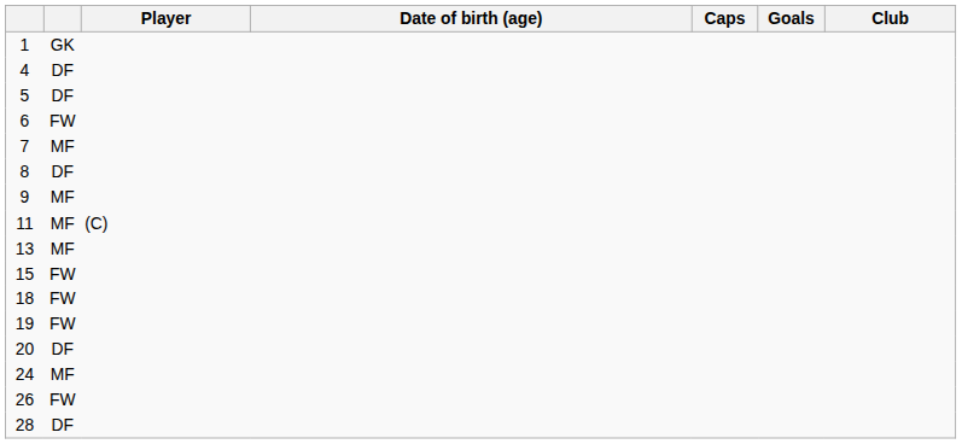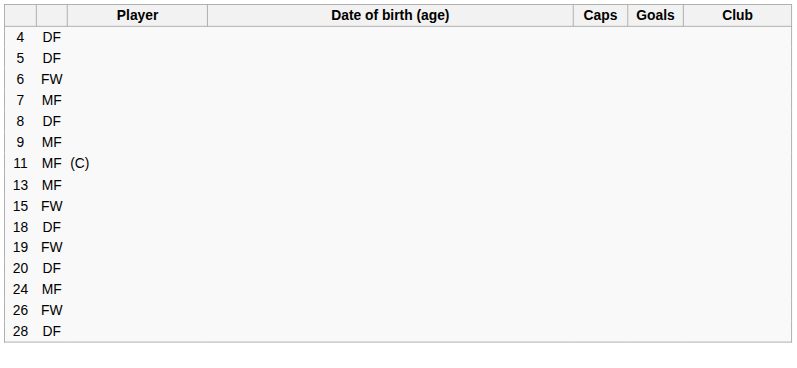 <table class="sortable wikitable" style="font-size:95%; width: 98%">
 <tr>
 <th scope="col" style="width:4%"></th>
 <th scope="col" style="width:4%"></th>
 <th scope="col">Player</th>
 <th scope="col">Date of birth (age)</th>
 <th scope="col" style="width:7%">Caps</th>
 <th scope="col" style="width:7%">Goals</th>
 <th scope="col">Club</th>
-</tr>
-<tr>
-<td style="text-align:center; border:0">1</td>
-<td style="text-align:center; border:0">GK</td>
-<td style="text-align:left; border:0"></td>
-<td style="text-align:left; border:0"></td>
-<td style="text-align:center; border:0"></td>
-<td style="text-align:center; border:0"></td>
-<td style="text-align:left; border:0"></td>
 </tr>
 <tr>
 <td style="text-align:center; border:0">4</td>
 <td style="text-align:center; border:0">DF</td>
 <td style="text-align:left; border:0"></td>
 <td style="text-align:left; border:0"></td>
 <td style="text-align:center; border:0"></td>
 <td style="text-align:center; border:0"></td>
 <td style="text-align:left; border:0"></td>
 </tr>
 <tr>
 <td style="text-align:center; border:0">5</td>
 <td style="text-align:center; border:0">DF</td>
 <td style="text-align:left; border:0"></td>
 <td style="text-align:left; border:0"></td>
 <td style="text-align:center; border:0"></td>
 <td style="text-align:center; border:0"></td>
 <td style="text-align:left; border:0"></td>
 </tr>
 <tr>
 <td style="text-align:center; border:0">6</td>
 <td style="text-align:center; border:0">FW</td>
 <td style="text-align:left; border:0"></td>
 <td style="text-align:left; border:0"></td>
 <td style="text-align:center; border:0"></td>
 <td style="text-align:center; border:0"></td>
 <td style="text-align:left; border:0"></td>
 </tr>
 <tr>
 <td style="text-align:center; border:0">7</td>
 <td style="text-align:center; border:0">MF</td>
 <td style="text-align:left; border:0"></td>
 <td style="text-align:left; border:0"></td>
 <td style="text-align:center; border:0"></td>
 <td style="text-align:center; border:0"></td>
 <td style="text-align:left; border:0"></td>
 </tr>
 <tr>
 <td style="text-align:center; border:0">8</td>
 <td style="text-align:center; border:0">DF</td>
 <td style="text-align:left; border:0"></td>
 <td style="text-align:left; border:0"></td>
 <td style="text-align:center; border:0"></td>
 <td style="text-align:center; border:0"></td>
 <td style="text-align:left; border:0"></td>
 </tr>
 <tr>
 <td style="text-align:center; border:0">9</td>
 <td style="text-align:center; border:0">MF</td>
 <td style="text-align:left; border:0"></td>
 <td style="text-align:left; border:0"></td>
 <td style="text-align:center; border:0"></td>
 <td style="text-align:center; border:0"></td>
 <td style="text-align:left; border:0"></td>
 </tr>
 <tr>
 <td style="text-align:center; border:0">11</td>
 <td style="text-align:center; border:0">MF</td>
 <td style="text-align:left; border:0"> (C)</td>
 <td style="text-align:left; border:0"></td>
 <td style="text-align:center; border:0"></td>
 <td style="text-align:center; border:0"></td>
 <td style="text-align:left; border:0"></td>
 </tr>
 <tr>
 <td style="text-align:center; border:0">13</td>
 <td style="text-align:center; border:0">MF</td>
 <td style="text-align:left; border:0"></td>
 <td style="text-align:left; border:0"></td>
 <td style="text-align:center; border:0"></td>
 <td style="text-align:center; border:0"></td>
 <td style="text-align:left; border:0"></td>
 </tr>
 <tr>
 <td style="text-align:center; border:0">15</td>
 <td style="text-align:center; border:0">FW</td>
 <td style="text-align:left; border:0"></td>
 <td style="text-align:left; border:0"></td>
 <td style="text-align:center; border:0"></td>
 <td style="text-align:center; border:0"></td>
 <td style="text-align:left; border:0"></td>
 </tr>
 <tr>
 <td style="text-align:center; border:0">18</td>
-<td style="text-align:center; border:0">FW</td>
+<td style="text-align:center; border:0">DF</td>
 <td style="text-align:left; border:0"></td>
 <td style="text-align:left; border:0"></td>
 <td style="text-align:center; border:0"></td>
 <td style="text-align:center; border:0"></td>
 <td style="text-align:left; border:0"></td>
 </tr>
 <tr>
 <td style="text-align:center; border:0">19</td>
 <td style="text-align:center; border:0">FW</td>
 <td style="text-align:left; border:0"></td>
 <td style="text-align:left; border:0"></td>
 <td style="text-align:center; border:0"></td>
 <td style="text-align:center; border:0"></td>
 <td style="text-align:left; border:0"></td>
 </tr>
 <tr>
 <td style="text-align:center; border:0">20</td>
 <td style="text-align:center; border:0">DF</td>
 <td style="text-align:left; border:0"></td>
 <td style="text-align:left; border:0"></td>
 <td style="text-align:center; border:0"></td>
 <td style="text-align:center; border:0"></td>
 <td style="text-align:left; border:0"></td>
 </tr>
 <tr>
 <td style="text-align:center; border:0">24</td>
 <td style="text-align:center; border:0">MF</td>
 <td style="text-align:left; border:0"></td>
 <td style="text-align:left; border:0"></td>
 <td style="text-align:center; border:0"></td>
 <td style="text-align:center; border:0"></td>
 <td style="text-align:left; border:0"></td>
 </tr>
 <tr>
 <td style="text-align:center; border:0">26</td>
 <td style="text-align:center; border:0">FW</td>
 <td style="text-align:left; border:0"></td>
 <td style="text-align:left; border:0"></td>
 <td style="text-align:center; border:0"></td>
 <td style="text-align:center; border:0"></td>
 <td style="text-align:left; border:0"></td>
 </tr>
 <tr>
 <td style="text-align:center; border:0">28</td>
 <td style="text-align:center; border:0">DF</td>
 <td style="text-align:left; border:0"></td>
 <td style="text-align:left; border:0"></td>
 <td style="text-align:center; border:0"></td>
 <td style="text-align:center; border:0"></td>
 <td style="text-align:left; border:0"></td>
 </tr>
 </table>
